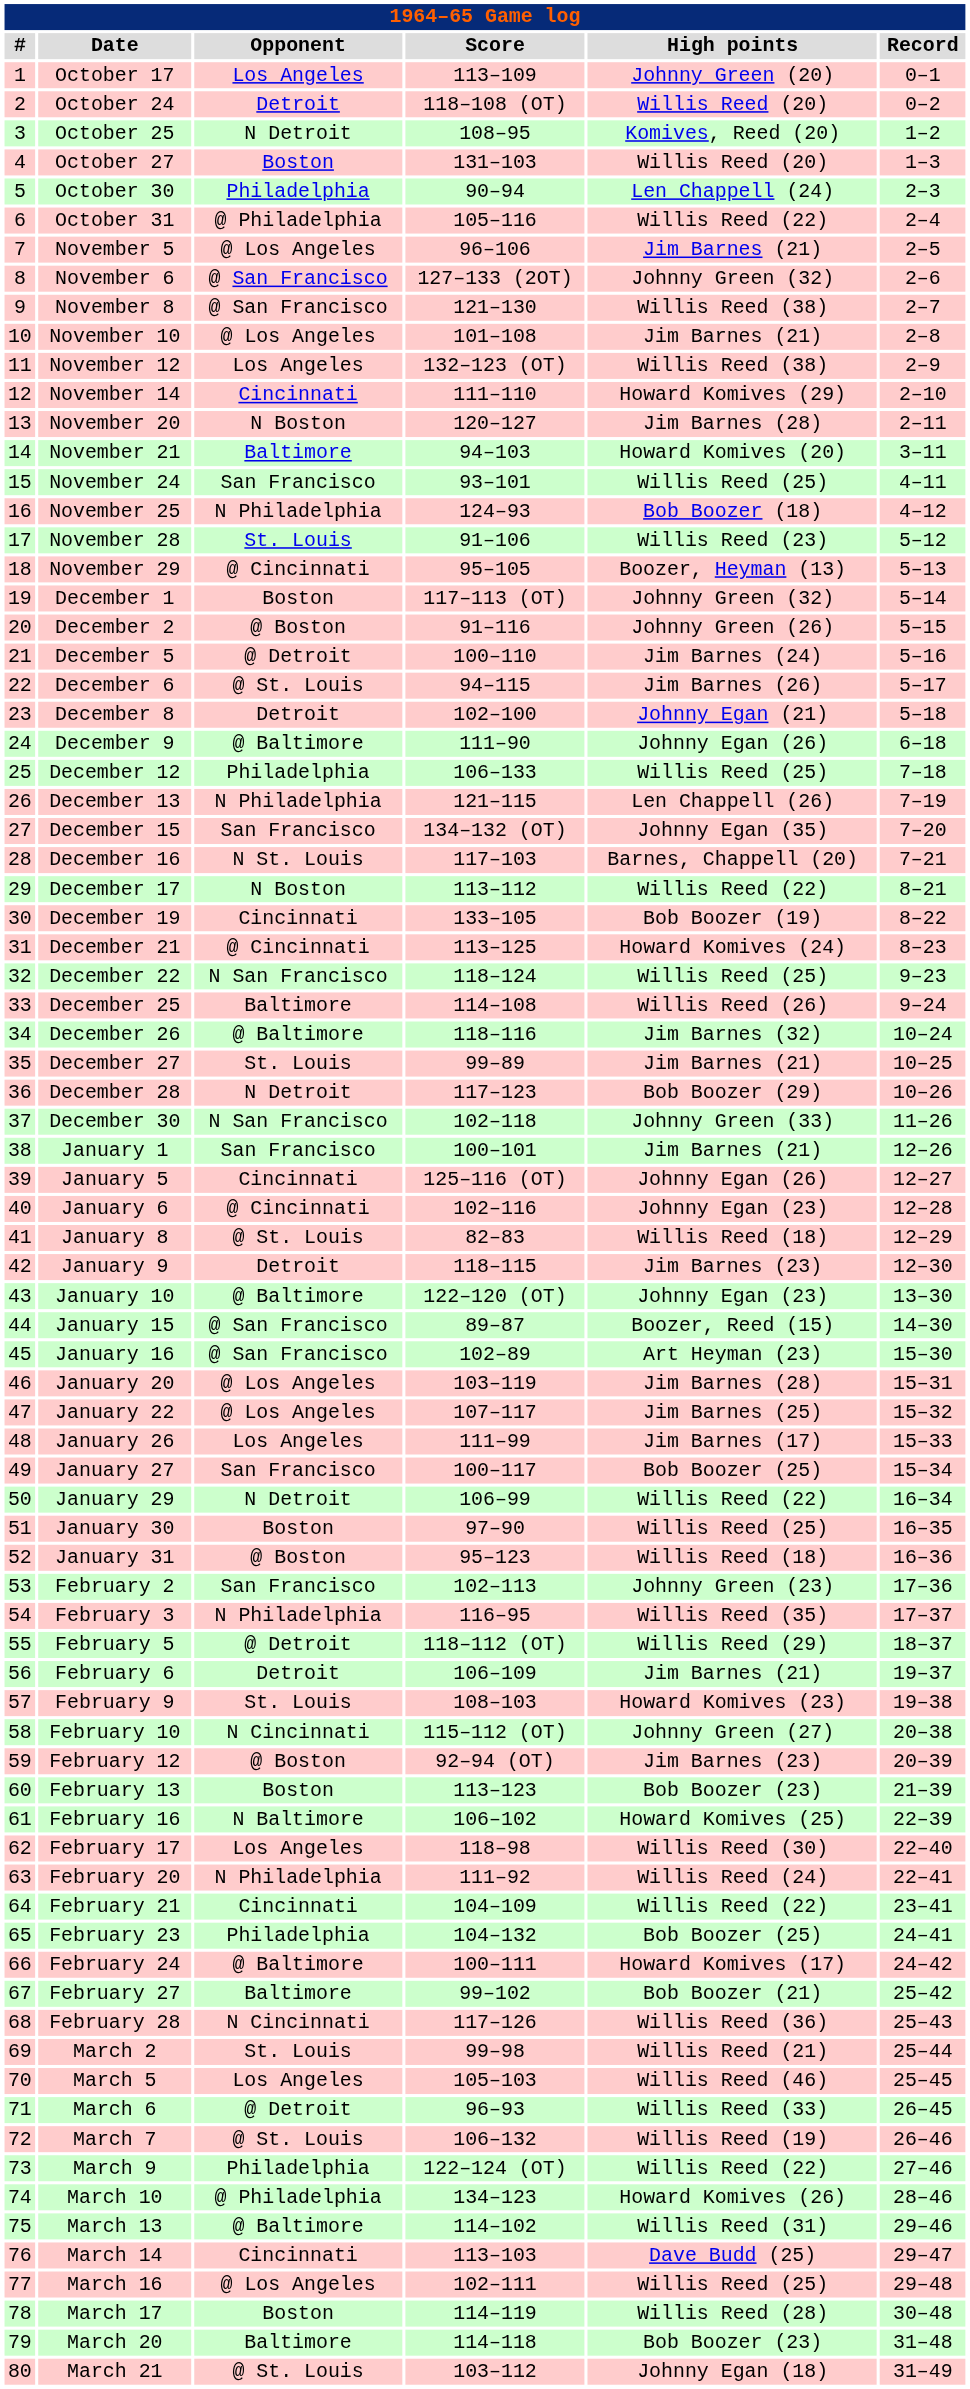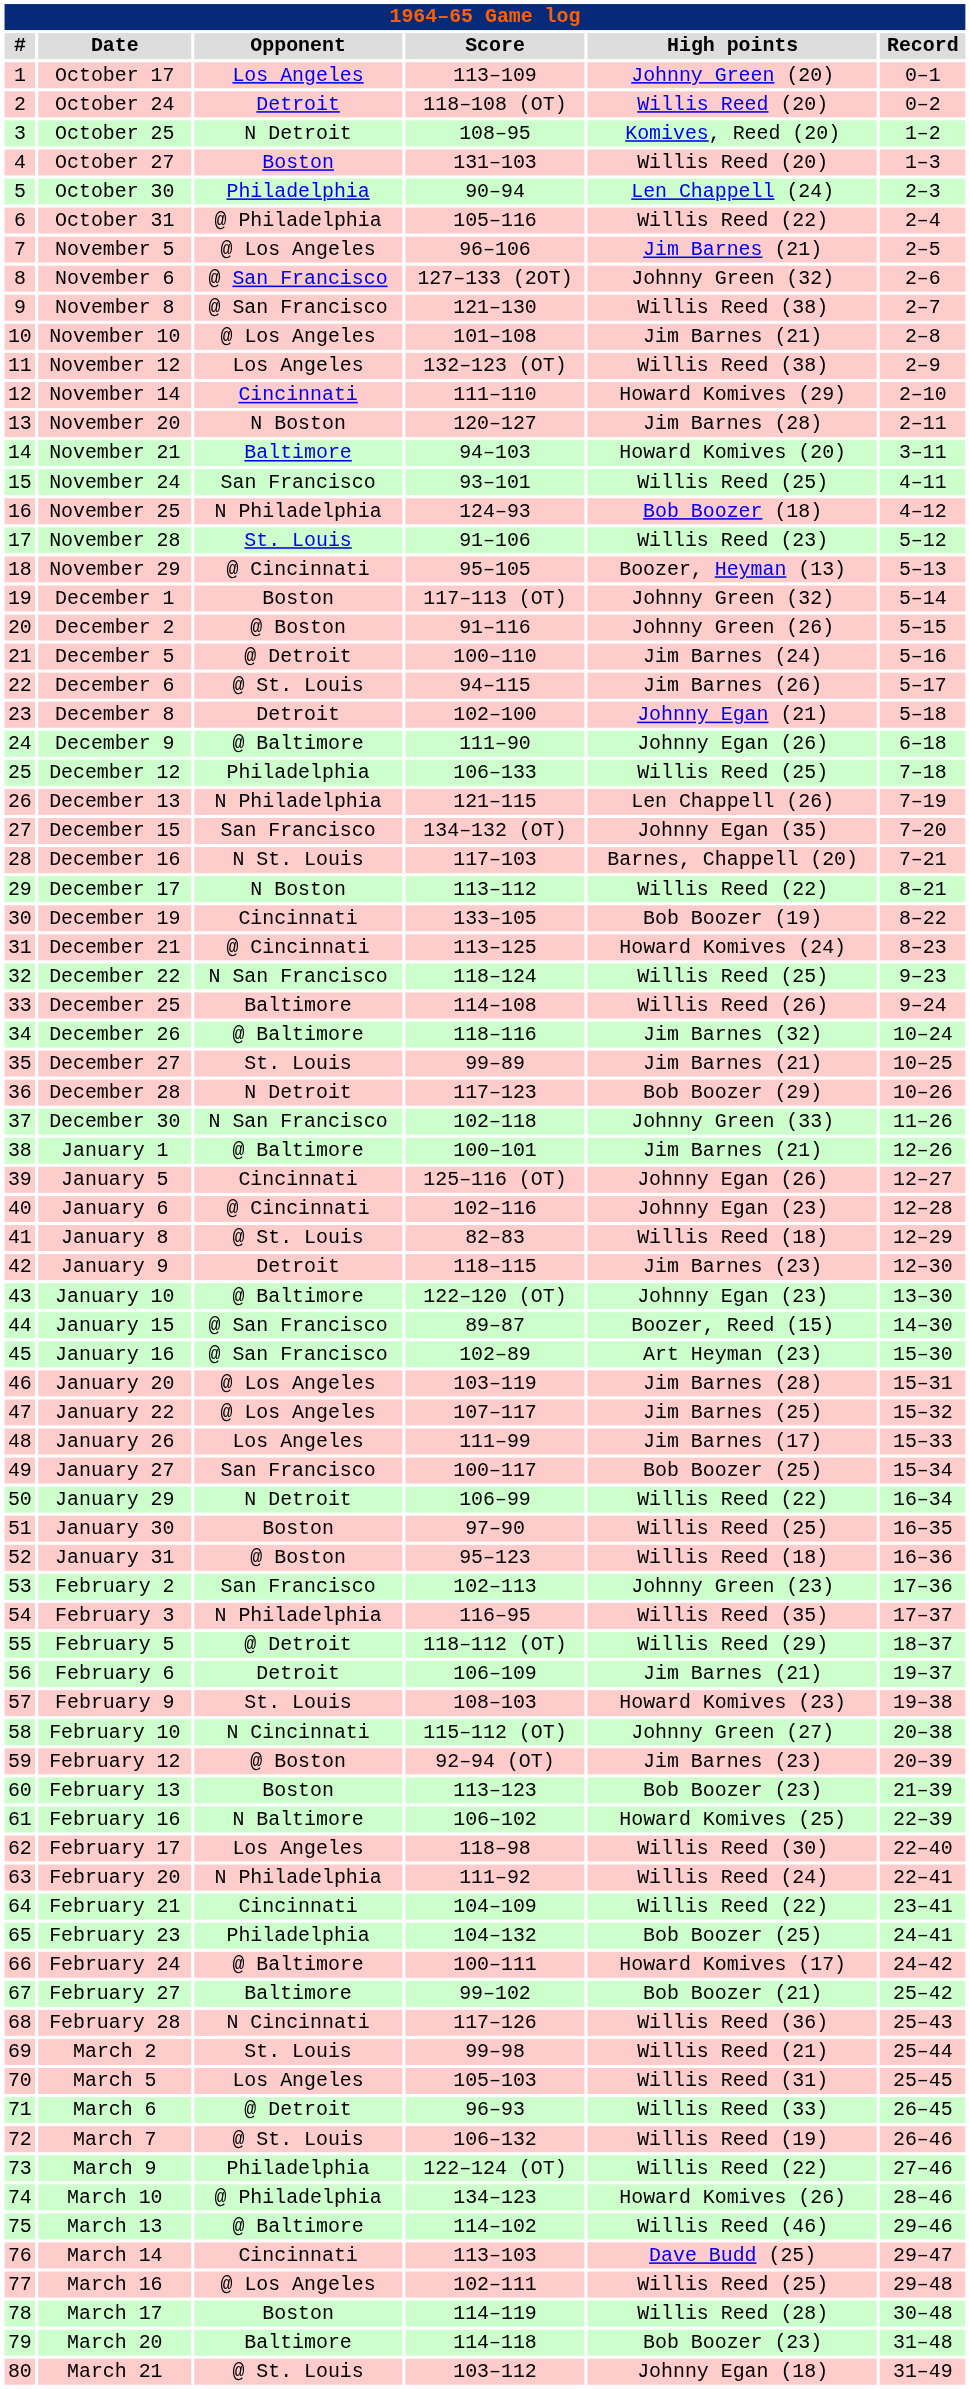 <table class="toccolours collapsible" width=50% style="clear:both; margin:1.5em auto; text-align:center">
 <tr>
 <th colspan=11 style="background:#062A78; color:#FF5F00;">1964–65 Game log</th>
 </tr>
 <tr align="center" bgcolor="#dddddd">
 <td><strong>#</strong></td>
 <td><strong>Date</strong></td>
 <td><strong>Opponent</strong></td>
 <td><strong>Score</strong></td>
 <td><strong>High points</strong></td>
 <td><strong>Record</strong></td>
 </tr>
 <tr align="center" bgcolor="ffcccc">
 <td>1</td>
 <td>October 17</td>
 <td><a href='#'>Los Angeles</a></td>
 <td>113–109</td>
 <td><a href='#'>Johnny Green</a> (20)</td>
 <td>0–1</td>
 </tr>
 <tr align="center" bgcolor="ffcccc">
 <td>2</td>
 <td>October 24</td>
 <td><a href='#'>Detroit</a></td>
 <td>118–108 (OT)</td>
 <td><a href='#'>Willis Reed</a> (20)</td>
 <td>0–2</td>
 </tr>
 <tr align="center" bgcolor="ccffcc">
 <td>3</td>
 <td>October 25</td>
 <td>N Detroit</td>
 <td>108–95</td>
 <td><a href='#'>Komives</a>, Reed (20)</td>
 <td>1–2</td>
 </tr>
 <tr align="center" bgcolor="ffcccc">
 <td>4</td>
 <td>October 27</td>
 <td><a href='#'>Boston</a></td>
 <td>131–103</td>
 <td>Willis Reed (20)</td>
 <td>1–3</td>
 </tr>
 <tr align="center" bgcolor="ccffcc">
 <td>5</td>
 <td>October 30</td>
 <td><a href='#'>Philadelphia</a></td>
 <td>90–94</td>
 <td><a href='#'>Len Chappell</a> (24)</td>
 <td>2–3</td>
 </tr>
 <tr align="center" bgcolor="ffcccc">
 <td>6</td>
 <td>October 31</td>
 <td>@ Philadelphia</td>
 <td>105–116</td>
 <td>Willis Reed (22)</td>
 <td>2–4</td>
 </tr>
 <tr align="center" bgcolor="ffcccc">
 <td>7</td>
 <td>November 5</td>
 <td>@ Los Angeles</td>
 <td>96–106</td>
 <td><a href='#'>Jim Barnes</a> (21)</td>
 <td>2–5</td>
 </tr>
 <tr align="center" bgcolor="ffcccc">
 <td>8</td>
 <td>November 6</td>
 <td>@ <a href='#'>San Francisco</a></td>
 <td>127–133 (2OT)</td>
 <td>Johnny Green (32)</td>
 <td>2–6</td>
 </tr>
 <tr align="center" bgcolor="ffcccc">
 <td>9</td>
 <td>November 8</td>
 <td>@ San Francisco</td>
 <td>121–130</td>
 <td>Willis Reed (38)</td>
 <td>2–7</td>
 </tr>
 <tr align="center" bgcolor="ffcccc">
 <td>10</td>
 <td>November 10</td>
 <td>@ Los Angeles</td>
 <td>101–108</td>
 <td>Jim Barnes (21)</td>
 <td>2–8</td>
 </tr>
 <tr align="center" bgcolor="ffcccc">
 <td>11</td>
 <td>November 12</td>
 <td>Los Angeles</td>
 <td>132–123 (OT)</td>
 <td>Willis Reed (38)</td>
 <td>2–9</td>
 </tr>
 <tr align="center" bgcolor="ffcccc">
 <td>12</td>
 <td>November 14</td>
 <td><a href='#'>Cincinnati</a></td>
 <td>111–110</td>
 <td>Howard Komives (29)</td>
 <td>2–10</td>
 </tr>
 <tr align="center" bgcolor="ffcccc">
 <td>13</td>
 <td>November 20</td>
 <td>N Boston</td>
 <td>120–127</td>
 <td>Jim Barnes (28)</td>
 <td>2–11</td>
 </tr>
 <tr align="center" bgcolor="ccffcc">
 <td>14</td>
 <td>November 21</td>
 <td><a href='#'>Baltimore</a></td>
 <td>94–103</td>
 <td>Howard Komives (20)</td>
 <td>3–11</td>
 </tr>
 <tr align="center" bgcolor="ccffcc">
 <td>15</td>
 <td>November 24</td>
 <td>San Francisco</td>
 <td>93–101</td>
 <td>Willis Reed (25)</td>
 <td>4–11</td>
 </tr>
 <tr align="center" bgcolor="ffcccc">
 <td>16</td>
 <td>November 25</td>
 <td>N Philadelphia</td>
 <td>124–93</td>
 <td><a href='#'>Bob Boozer</a> (18)</td>
 <td>4–12</td>
 </tr>
 <tr align="center" bgcolor="ccffcc">
 <td>17</td>
 <td>November 28</td>
 <td><a href='#'>St. Louis</a></td>
 <td>91–106</td>
 <td>Willis Reed (23)</td>
 <td>5–12</td>
 </tr>
 <tr align="center" bgcolor="ffcccc">
 <td>18</td>
 <td>November 29</td>
 <td>@ Cincinnati</td>
 <td>95–105</td>
 <td>Boozer, <a href='#'>Heyman</a> (13)</td>
 <td>5–13</td>
 </tr>
 <tr align="center" bgcolor="ffcccc">
 <td>19</td>
 <td>December 1</td>
 <td>Boston</td>
 <td>117–113 (OT)</td>
 <td>Johnny Green (32)</td>
 <td>5–14</td>
 </tr>
 <tr align="center" bgcolor="ffcccc">
 <td>20</td>
 <td>December 2</td>
 <td>@ Boston</td>
 <td>91–116</td>
 <td>Johnny Green (26)</td>
 <td>5–15</td>
 </tr>
 <tr align="center" bgcolor="ffcccc">
 <td>21</td>
 <td>December 5</td>
 <td>@ Detroit</td>
 <td>100–110</td>
 <td>Jim Barnes (24)</td>
 <td>5–16</td>
 </tr>
 <tr align="center" bgcolor="ffcccc">
 <td>22</td>
 <td>December 6</td>
 <td>@ St. Louis</td>
 <td>94–115</td>
 <td>Jim Barnes (26)</td>
 <td>5–17</td>
 </tr>
 <tr align="center" bgcolor="ffcccc">
 <td>23</td>
 <td>December 8</td>
 <td>Detroit</td>
 <td>102–100</td>
 <td><a href='#'>Johnny Egan</a> (21)</td>
 <td>5–18</td>
 </tr>
 <tr align="center" bgcolor="ccffcc">
 <td>24</td>
 <td>December 9</td>
 <td>@ Baltimore</td>
 <td>111–90</td>
 <td>Johnny Egan (26)</td>
 <td>6–18</td>
 </tr>
 <tr align="center" bgcolor="ccffcc">
 <td>25</td>
 <td>December 12</td>
 <td>Philadelphia</td>
 <td>106–133</td>
 <td>Willis Reed (25)</td>
 <td>7–18</td>
 </tr>
 <tr align="center" bgcolor="ffcccc">
 <td>26</td>
 <td>December 13</td>
 <td>N Philadelphia</td>
 <td>121–115</td>
 <td>Len Chappell (26)</td>
 <td>7–19</td>
 </tr>
 <tr align="center" bgcolor="ffcccc">
 <td>27</td>
 <td>December 15</td>
 <td>San Francisco</td>
 <td>134–132 (OT)</td>
 <td>Johnny Egan (35)</td>
 <td>7–20</td>
 </tr>
 <tr align="center" bgcolor="ffcccc">
 <td>28</td>
 <td>December 16</td>
 <td>N St. Louis</td>
 <td>117–103</td>
 <td>Barnes, Chappell (20)</td>
 <td>7–21</td>
 </tr>
 <tr align="center" bgcolor="ccffcc">
 <td>29</td>
 <td>December 17</td>
 <td>N Boston</td>
 <td>113–112</td>
 <td>Willis Reed (22)</td>
 <td>8–21</td>
 </tr>
 <tr align="center" bgcolor="ffcccc">
 <td>30</td>
 <td>December 19</td>
 <td>Cincinnati</td>
 <td>133–105</td>
 <td>Bob Boozer (19)</td>
 <td>8–22</td>
 </tr>
 <tr align="center" bgcolor="ffcccc">
 <td>31</td>
 <td>December 21</td>
 <td>@ Cincinnati</td>
 <td>113–125</td>
 <td>Howard Komives (24)</td>
 <td>8–23</td>
 </tr>
 <tr align="center" bgcolor="ccffcc">
 <td>32</td>
 <td>December 22</td>
 <td>N San Francisco</td>
 <td>118–124</td>
 <td>Willis Reed (25)</td>
 <td>9–23</td>
 </tr>
 <tr align="center" bgcolor="ffcccc">
 <td>33</td>
 <td>December 25</td>
 <td>Baltimore</td>
 <td>114–108</td>
 <td>Willis Reed (26)</td>
 <td>9–24</td>
 </tr>
 <tr align="center" bgcolor="ccffcc">
 <td>34</td>
 <td>December 26</td>
 <td>@ Baltimore</td>
 <td>118–116</td>
 <td>Jim Barnes (32)</td>
 <td>10–24</td>
 </tr>
 <tr align="center" bgcolor="ffcccc">
 <td>35</td>
 <td>December 27</td>
 <td>St. Louis</td>
 <td>99–89</td>
 <td>Jim Barnes (21)</td>
 <td>10–25</td>
 </tr>
 <tr align="center" bgcolor="ffcccc">
 <td>36</td>
 <td>December 28</td>
 <td>N Detroit</td>
 <td>117–123</td>
 <td>Bob Boozer (29)</td>
 <td>10–26</td>
 </tr>
 <tr align="center" bgcolor="ccffcc">
 <td>37</td>
 <td>December 30</td>
 <td>N San Francisco</td>
 <td>102–118</td>
 <td>Johnny Green (33)</td>
 <td>11–26</td>
 </tr>
 <tr align="center" bgcolor="ccffcc">
 <td>38</td>
 <td>January 1</td>
-<td>San Francisco</td>
+<td>@ Baltimore</td>
 <td>100–101</td>
 <td>Jim Barnes (21)</td>
 <td>12–26</td>
 </tr>
 <tr align="center" bgcolor="ffcccc">
 <td>39</td>
 <td>January 5</td>
 <td>Cincinnati</td>
 <td>125–116 (OT)</td>
 <td>Johnny Egan (26)</td>
 <td>12–27</td>
 </tr>
 <tr align="center" bgcolor="ffcccc">
 <td>40</td>
 <td>January 6</td>
 <td>@ Cincinnati</td>
 <td>102–116</td>
 <td>Johnny Egan (23)</td>
 <td>12–28</td>
 </tr>
 <tr align="center" bgcolor="ffcccc">
 <td>41</td>
 <td>January 8</td>
 <td>@ St. Louis</td>
 <td>82–83</td>
 <td>Willis Reed (18)</td>
 <td>12–29</td>
 </tr>
 <tr align="center" bgcolor="ffcccc">
 <td>42</td>
 <td>January 9</td>
 <td>Detroit</td>
 <td>118–115</td>
 <td>Jim Barnes (23)</td>
 <td>12–30</td>
 </tr>
 <tr align="center" bgcolor="ccffcc">
 <td>43</td>
 <td>January 10</td>
 <td>@ Baltimore</td>
 <td>122–120 (OT)</td>
 <td>Johnny Egan (23)</td>
 <td>13–30</td>
 </tr>
 <tr align="center" bgcolor="ccffcc">
 <td>44</td>
 <td>January 15</td>
 <td>@ San Francisco</td>
 <td>89–87</td>
 <td>Boozer, Reed (15)</td>
 <td>14–30</td>
 </tr>
 <tr align="center" bgcolor="ccffcc">
 <td>45</td>
 <td>January 16</td>
 <td>@ San Francisco</td>
 <td>102–89</td>
 <td>Art Heyman (23)</td>
 <td>15–30</td>
 </tr>
 <tr align="center" bgcolor="ffcccc">
 <td>46</td>
 <td>January 20</td>
 <td>@ Los Angeles</td>
 <td>103–119</td>
 <td>Jim Barnes (28)</td>
 <td>15–31</td>
 </tr>
 <tr align="center" bgcolor="ffcccc">
 <td>47</td>
 <td>January 22</td>
 <td>@ Los Angeles</td>
 <td>107–117</td>
 <td>Jim Barnes (25)</td>
 <td>15–32</td>
 </tr>
 <tr align="center" bgcolor="ffcccc">
 <td>48</td>
 <td>January 26</td>
 <td>Los Angeles</td>
 <td>111–99</td>
 <td>Jim Barnes (17)</td>
 <td>15–33</td>
 </tr>
 <tr align="center" bgcolor="ffcccc">
 <td>49</td>
 <td>January 27</td>
 <td>San Francisco</td>
 <td>100–117</td>
 <td>Bob Boozer (25)</td>
 <td>15–34</td>
 </tr>
 <tr align="center" bgcolor="ccffcc">
 <td>50</td>
 <td>January 29</td>
 <td>N Detroit</td>
 <td>106–99</td>
 <td>Willis Reed (22)</td>
 <td>16–34</td>
 </tr>
 <tr align="center" bgcolor="ffcccc">
 <td>51</td>
 <td>January 30</td>
 <td>Boston</td>
 <td>97–90</td>
 <td>Willis Reed (25)</td>
 <td>16–35</td>
 </tr>
 <tr align="center" bgcolor="ffcccc">
 <td>52</td>
 <td>January 31</td>
 <td>@ Boston</td>
 <td>95–123</td>
 <td>Willis Reed (18)</td>
 <td>16–36</td>
 </tr>
 <tr align="center" bgcolor="ccffcc">
 <td>53</td>
 <td>February 2</td>
 <td>San Francisco</td>
 <td>102–113</td>
 <td>Johnny Green (23)</td>
 <td>17–36</td>
 </tr>
 <tr align="center" bgcolor="ffcccc">
 <td>54</td>
 <td>February 3</td>
 <td>N Philadelphia</td>
 <td>116–95</td>
 <td>Willis Reed (35)</td>
 <td>17–37</td>
 </tr>
 <tr align="center" bgcolor="ccffcc">
 <td>55</td>
 <td>February 5</td>
 <td>@ Detroit</td>
 <td>118–112 (OT)</td>
 <td>Willis Reed (29)</td>
 <td>18–37</td>
 </tr>
 <tr align="center" bgcolor="ccffcc">
 <td>56</td>
 <td>February 6</td>
 <td>Detroit</td>
 <td>106–109</td>
 <td>Jim Barnes (21)</td>
 <td>19–37</td>
 </tr>
 <tr align="center" bgcolor="ffcccc">
 <td>57</td>
 <td>February 9</td>
 <td>St. Louis</td>
 <td>108–103</td>
 <td>Howard Komives (23)</td>
 <td>19–38</td>
 </tr>
 <tr align="center" bgcolor="ccffcc">
 <td>58</td>
 <td>February 10</td>
 <td>N Cincinnati</td>
 <td>115–112 (OT)</td>
 <td>Johnny Green (27)</td>
 <td>20–38</td>
 </tr>
 <tr align="center" bgcolor="ffcccc">
 <td>59</td>
 <td>February 12</td>
 <td>@ Boston</td>
 <td>92–94 (OT)</td>
 <td>Jim Barnes (23)</td>
 <td>20–39</td>
 </tr>
 <tr align="center" bgcolor="ccffcc">
 <td>60</td>
 <td>February 13</td>
 <td>Boston</td>
 <td>113–123</td>
 <td>Bob Boozer (23)</td>
 <td>21–39</td>
 </tr>
 <tr align="center" bgcolor="ccffcc">
 <td>61</td>
 <td>February 16</td>
 <td>N Baltimore</td>
 <td>106–102</td>
 <td>Howard Komives (25)</td>
 <td>22–39</td>
 </tr>
 <tr align="center" bgcolor="ffcccc">
 <td>62</td>
 <td>February 17</td>
 <td>Los Angeles</td>
 <td>118–98</td>
 <td>Willis Reed (30)</td>
 <td>22–40</td>
 </tr>
 <tr align="center" bgcolor="ffcccc">
 <td>63</td>
 <td>February 20</td>
 <td>N Philadelphia</td>
 <td>111–92</td>
 <td>Willis Reed (24)</td>
 <td>22–41</td>
 </tr>
 <tr align="center" bgcolor="ccffcc">
 <td>64</td>
 <td>February 21</td>
 <td>Cincinnati</td>
 <td>104–109</td>
 <td>Willis Reed (22)</td>
 <td>23–41</td>
 </tr>
 <tr align="center" bgcolor="ccffcc">
 <td>65</td>
 <td>February 23</td>
 <td>Philadelphia</td>
 <td>104–132</td>
 <td>Bob Boozer (25)</td>
 <td>24–41</td>
 </tr>
 <tr align="center" bgcolor="ffcccc">
 <td>66</td>
 <td>February 24</td>
 <td>@ Baltimore</td>
 <td>100–111</td>
 <td>Howard Komives (17)</td>
 <td>24–42</td>
 </tr>
 <tr align="center" bgcolor="ccffcc">
 <td>67</td>
 <td>February 27</td>
 <td>Baltimore</td>
 <td>99–102</td>
 <td>Bob Boozer (21)</td>
 <td>25–42</td>
 </tr>
 <tr align="center" bgcolor="ffcccc">
 <td>68</td>
 <td>February 28</td>
 <td>N Cincinnati</td>
 <td>117–126</td>
 <td>Willis Reed (36)</td>
 <td>25–43</td>
 </tr>
 <tr align="center" bgcolor="ffcccc">
 <td>69</td>
 <td>March 2</td>
 <td>St. Louis</td>
 <td>99–98</td>
 <td>Willis Reed (21)</td>
 <td>25–44</td>
 </tr>
 <tr align="center" bgcolor="ffcccc">
 <td>70</td>
 <td>March 5</td>
 <td>Los Angeles</td>
 <td>105–103</td>
-<td>Willis Reed (46)</td>
+<td>Willis Reed (31)</td>
 <td>25–45</td>
 </tr>
 <tr align="center" bgcolor="ccffcc">
 <td>71</td>
 <td>March 6</td>
 <td>@ Detroit</td>
 <td>96–93</td>
 <td>Willis Reed (33)</td>
 <td>26–45</td>
 </tr>
 <tr align="center" bgcolor="ffcccc">
 <td>72</td>
 <td>March 7</td>
 <td>@ St. Louis</td>
 <td>106–132</td>
 <td>Willis Reed (19)</td>
 <td>26–46</td>
 </tr>
 <tr align="center" bgcolor="ccffcc">
 <td>73</td>
 <td>March 9</td>
 <td>Philadelphia</td>
 <td>122–124 (OT)</td>
 <td>Willis Reed (22)</td>
 <td>27–46</td>
 </tr>
 <tr align="center" bgcolor="ccffcc">
 <td>74</td>
 <td>March 10</td>
 <td>@ Philadelphia</td>
 <td>134–123</td>
 <td>Howard Komives (26)</td>
 <td>28–46</td>
 </tr>
 <tr align="center" bgcolor="ccffcc">
 <td>75</td>
 <td>March 13</td>
 <td>@ Baltimore</td>
 <td>114–102</td>
-<td>Willis Reed (31)</td>
+<td>Willis Reed (46)</td>
 <td>29–46</td>
 </tr>
 <tr align="center" bgcolor="ffcccc">
 <td>76</td>
 <td>March 14</td>
 <td>Cincinnati</td>
 <td>113–103</td>
 <td><a href='#'>Dave Budd</a> (25)</td>
 <td>29–47</td>
 </tr>
 <tr align="center" bgcolor="ffcccc">
 <td>77</td>
 <td>March 16</td>
 <td>@ Los Angeles</td>
 <td>102–111</td>
 <td>Willis Reed (25)</td>
 <td>29–48</td>
 </tr>
 <tr align="center" bgcolor="ccffcc">
 <td>78</td>
 <td>March 17</td>
 <td>Boston</td>
 <td>114–119</td>
 <td>Willis Reed (28)</td>
 <td>30–48</td>
 </tr>
 <tr align="center" bgcolor="ccffcc">
 <td>79</td>
 <td>March 20</td>
 <td>Baltimore</td>
 <td>114–118</td>
 <td>Bob Boozer (23)</td>
 <td>31–48</td>
 </tr>
 <tr align="center" bgcolor="ffcccc">
 <td>80</td>
 <td>March 21</td>
 <td>@ St. Louis</td>
 <td>103–112</td>
 <td>Johnny Egan (18)</td>
 <td>31–49</td>
 </tr>
 </table>
